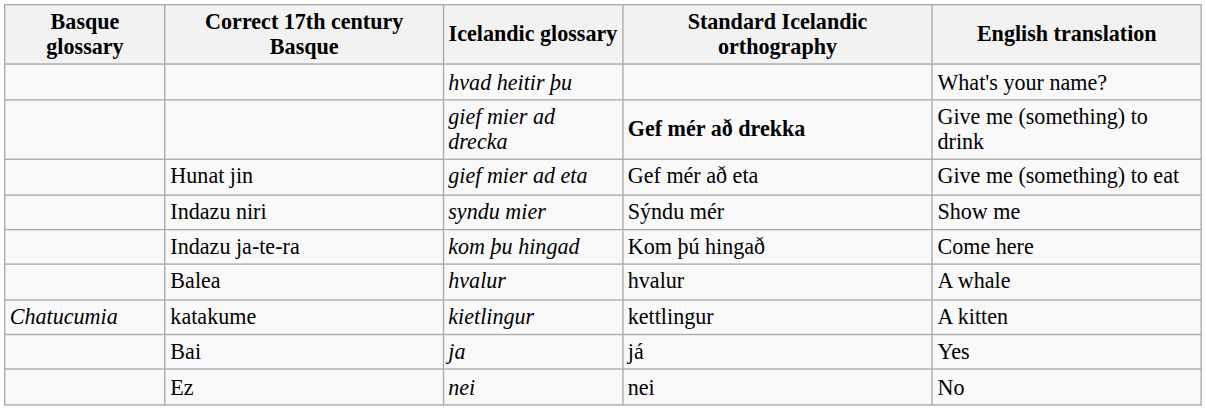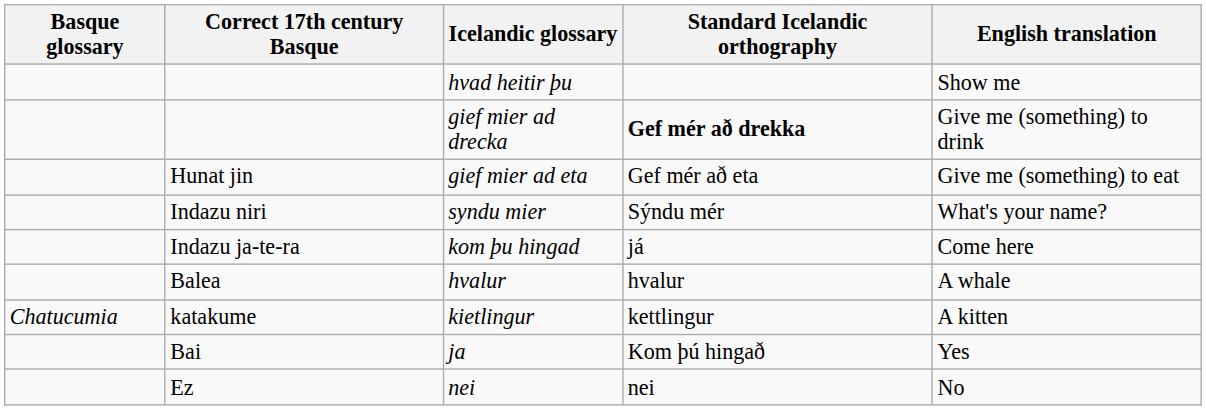 <table class="wikitable">
 <tr>
 <th>Basque glossary</th>
 <th>Correct 17th century Basque</th>
 <th>Icelandic glossary</th>
 <th>Standard Icelandic orthography</th>
 <th>English translation</th>
 </tr>
 <tr>
 <td></td>
 <td></td>
 <td><em>hvad heitir þu</em></td>
 <td></td>
-<td>What's your name?</td>
+<td>Show me</td>
 </tr>
 <tr>
 <td></td>
 <td></td>
 <td><em>gief mier ad drecka</em></td>
 <td><strong>Gef mér að drekka</strong></td>
 <td>Give me (something) to drink</td>
 </tr>
 <tr>
 <td></td>
 <td>Hunat jin</td>
 <td><em>gief mier ad eta</em></td>
 <td>Gef mér að eta</td>
 <td>Give me (something) to eat</td>
 </tr>
 <tr>
 <td></td>
 <td>Indazu niri</td>
 <td><em>syndu mier</em></td>
 <td>Sýndu mér</td>
-<td>Show me</td>
+<td>What's your name?</td>
 </tr>
 <tr>
 <td></td>
 <td>Indazu ja-te-ra</td>
 <td><em>kom þu hingad</em></td>
-<td>Kom þú hingað</td>
+<td>já</td>
 <td>Come here</td>
 </tr>
 <tr>
 <td></td>
 <td>Balea</td>
 <td><em>hvalur</em></td>
 <td>hvalur</td>
 <td>A whale</td>
 </tr>
 <tr>
 <td><em>Chatucumia</em></td>
 <td>katakume</td>
 <td><em>kietlingur</em></td>
 <td>kettlingur</td>
 <td>A kitten</td>
 </tr>
 <tr>
 <td></td>
 <td>Bai</td>
 <td><em>ja</em></td>
-<td>já</td>
+<td>Kom þú hingað</td>
 <td>Yes</td>
 </tr>
 <tr>
 <td></td>
 <td>Ez</td>
 <td><em>nei</em></td>
 <td>nei</td>
 <td>No</td>
 </tr>
 </table>
